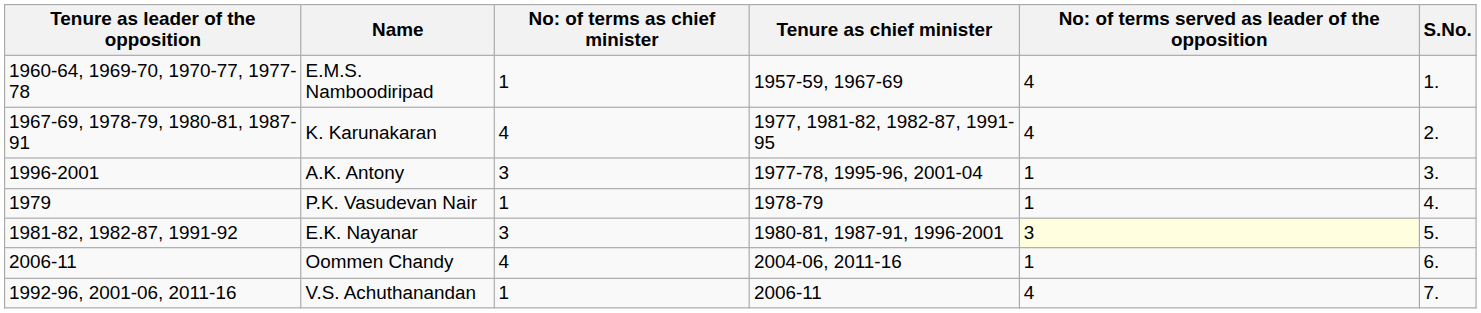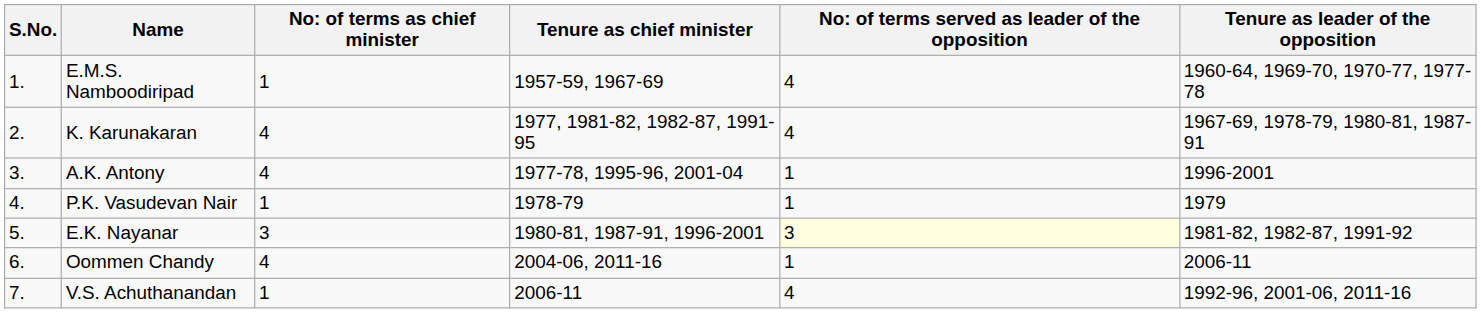 <table class="wikitable">
 <tr>
-<th>Tenure as leader of the opposition</th>
+<th>S.No.</th>
 <th>Name</th>
 <th>No: of terms as chief minister</th>
 <th>Tenure as chief minister</th>
 <th>No: of terms served as leader of the opposition</th>
-<th>S.No.</th>
+<th>Tenure as leader of the opposition</th>
 </tr>
 <tr>
-<td>1960-64, 1969-70, 1970-77, 1977-78</td>
+<td>1.</td>
 <td>E.M.S. Namboodiripad</td>
 <td>1</td>
 <td>1957-59, 1967-69</td>
 <td>4</td>
-<td>1.</td>
+<td>1960-64, 1969-70, 1970-77, 1977-78</td>
 </tr>
 <tr>
-<td>1967-69, 1978-79, 1980-81, 1987-91</td>
+<td>2.</td>
 <td>K. Karunakaran</td>
 <td>4</td>
 <td>1977, 1981-82, 1982-87, 1991-95</td>
 <td>4</td>
-<td>2.</td>
+<td>1967-69, 1978-79, 1980-81, 1987-91</td>
 </tr>
 <tr>
-<td>1996-2001</td>
+<td>3.</td>
 <td>A.K. Antony</td>
-<td>3</td>
+<td>4</td>
 <td>1977-78, 1995-96, 2001-04</td>
 <td>1</td>
-<td>3.</td>
+<td>1996-2001</td>
 </tr>
 <tr>
-<td>1979</td>
+<td>4.</td>
 <td>P.K. Vasudevan Nair</td>
 <td>1</td>
 <td>1978-79</td>
 <td>1</td>
-<td>4.</td>
+<td>1979</td>
 </tr>
 <tr>
-<td>1981-82, 1982-87, 1991-92</td>
+<td>5.</td>
 <td>E.K. Nayanar</td>
 <td>3</td>
 <td>1980-81, 1987-91, 1996-2001</td>
 <td style="background: lightyellow;">3</td>
-<td>5.</td>
+<td>1981-82, 1982-87, 1991-92</td>
 </tr>
 <tr>
-<td>2006-11</td>
+<td>6.</td>
 <td>Oommen Chandy</td>
 <td>4</td>
 <td>2004-06, 2011-16</td>
 <td>1</td>
-<td>6.</td>
+<td>2006-11</td>
 </tr>
 <tr>
-<td>1992-96, 2001-06, 2011-16</td>
+<td>7.</td>
 <td>V.S. Achuthanandan</td>
 <td>1</td>
 <td>2006-11</td>
 <td>4</td>
-<td>7.</td>
+<td>1992-96, 2001-06, 2011-16</td>
 </tr>
 </table>
